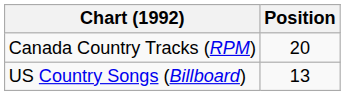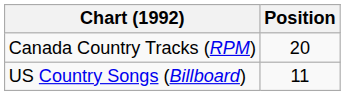 <table class="wikitable sortable">
 <tr>
 <th scope="col">Chart (1992)</th>
 <th scope="col">Position</th>
 </tr>
 <tr>
 <td>Canada Country Tracks (<em><a href='#'>RPM</a></em>)</td>
 <td align="center">20</td>
 </tr>
 <tr>
 <td>US <a href='#'>Country Songs</a> (<em><a href='#'>Billboard</a></em>)</td>
-<td align="center">13</td>
+<td align="center">11</td>
 </tr>
 </table>
